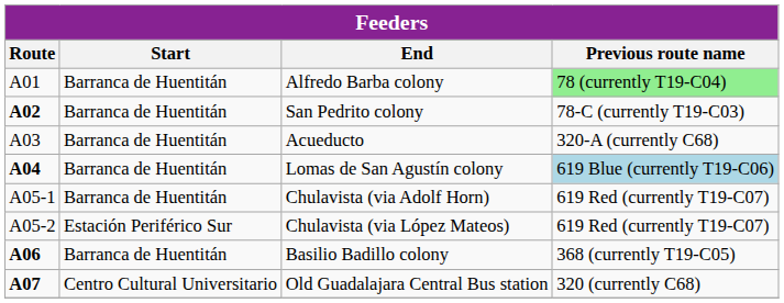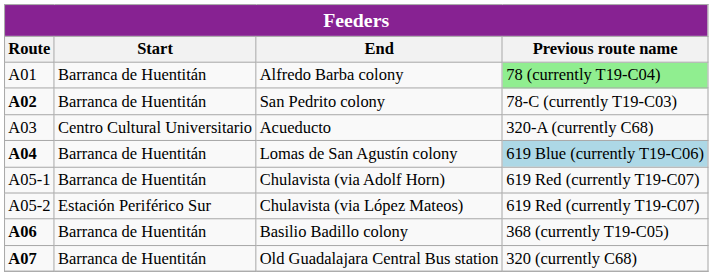 <table class="wikitable">
 <tr>
 <td colspan="14" style="text-align: center; font-size: larger;color:#ffffff;" bgcolor="#872292"><strong>Feeders</strong></td>
 </tr>
 <tr>
 <th>Route</th>
 <th>Start</th>
 <th>End</th>
 <th>Previous route name</th>
 </tr>
 <tr>
 <td>A01</td>
 <td>Barranca de Huentitán</td>
 <td>Alfredo Barba colony</td>
 <td style="background: lightgreen;">78 (currently T19-C04)</td>
 </tr>
 <tr>
 <td><strong>A02</strong></td>
 <td>Barranca de Huentitán</td>
 <td>San Pedrito colony</td>
 <td>78-C (currently T19-C03)</td>
 </tr>
 <tr>
 <td>A03</td>
-<td>Barranca de Huentitán</td>
+<td>Centro Cultural Universitario</td>
 <td>Acueducto</td>
 <td>320-A (currently C68)</td>
 </tr>
 <tr>
 <td><strong>A04</strong></td>
 <td>Barranca de Huentitán</td>
 <td>Lomas de San Agustín colony</td>
 <td style="background: lightblue;">619 Blue (currently T19-C06)</td>
 </tr>
 <tr>
 <td>A05-1</td>
 <td>Barranca de Huentitán</td>
 <td>Chulavista (via Adolf Horn)</td>
 <td>619 Red (currently T19-C07)</td>
 </tr>
 <tr>
 <td>A05-2</td>
 <td>Estación Periférico Sur</td>
 <td>Chulavista (via López Mateos)</td>
 <td>619 Red (currently T19-C07)</td>
 </tr>
 <tr>
 <td><strong>A06</strong></td>
 <td>Barranca de Huentitán</td>
 <td>Basilio Badillo colony</td>
 <td>368 (currently T19-C05)</td>
 </tr>
 <tr>
 <td><strong>A07</strong></td>
-<td>Centro Cultural Universitario</td>
+<td>Barranca de Huentitán</td>
 <td>Old Guadalajara Central Bus station</td>
 <td>320 (currently C68)</td>
 </tr>
 <tr>
 </tr>
 </table>
